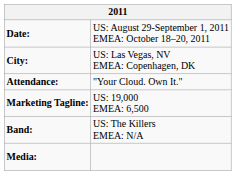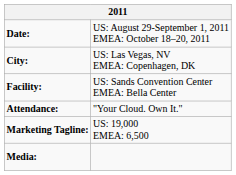 <table class="wikitable">
 <tr>
 <th colspan="2">2011</th>
 </tr>
 <tr>
 <td><strong>Date:</strong></td>
 <td>US: August 29-September 1, 2011<br>EMEA: October 18–20, 2011</td>
 </tr>
 <tr>
 <td><strong>City:</strong></td>
 <td>US: Las Vegas, NV<br>EMEA: Copenhagen, DK</td>
 </tr>
 <tr>
+<td><strong>Facility:</strong></td>
+<td>US: Sands Convention Center<br>EMEA: Bella Center</td>
+</tr>
+<tr>
 <td><strong>Attendance:</strong></td>
 <td>"Your Cloud. Own It."</td>
 </tr>
 <tr>
 <td><strong>Marketing Tagline:</strong></td>
 <td>US: 19,000<br>EMEA: 6,500</td>
 </tr>
 <tr>
-<td><strong>Band:</strong></td>
-<td>US: The Killers<br>EMEA: N/A</td>
-</tr>
-<tr>
 <td><strong>Media:</strong></td>
 <td><br><br></td>
 </tr>
 </table>
